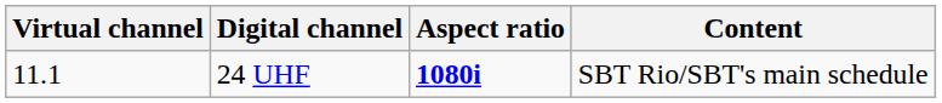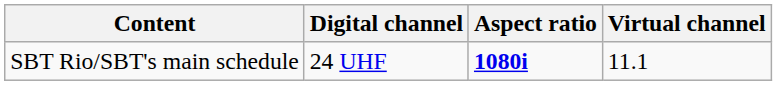 <table class = "wikitable">
 <tr>
-<th>Virtual channel</th>
+<th>Content</th>
 <th>Digital channel</th>
 <th>Aspect ratio</th>
-<th>Content</th>
+<th>Virtual channel</th>
 </tr>
 <tr>
-<td>11.1</td>
+<td>SBT Rio/SBT's main schedule</td>
 <td>24 <a href='#'>UHF</a></td>
 <td><strong><a href='#'>1080i</a></strong></td>
-<td>SBT Rio/SBT's main schedule</td>
+<td>11.1</td>
 </tr>
 </table>
